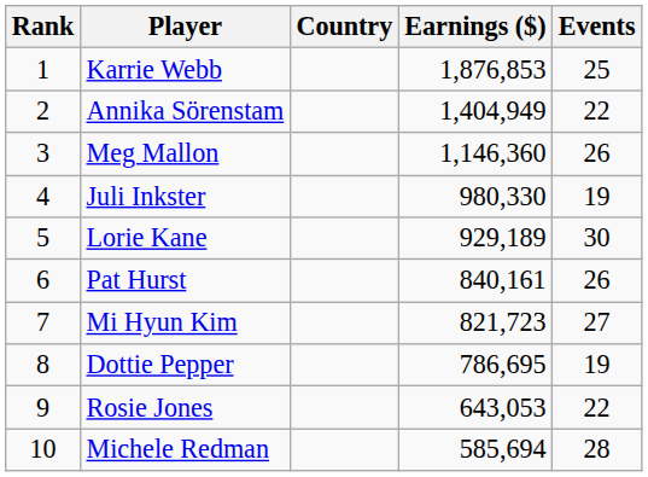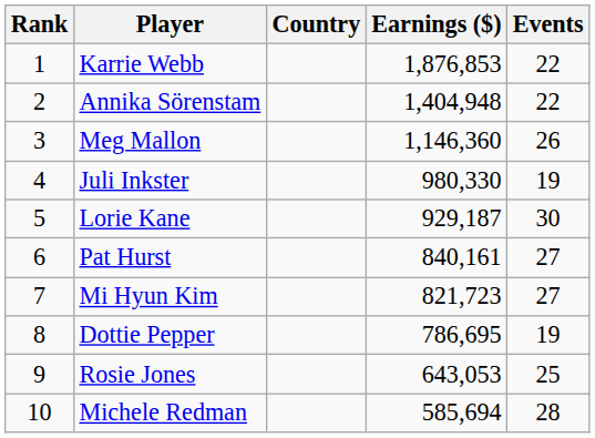 <table class=wikitable style=text-align:center>
 <tr>
 <th>Rank</th>
 <th>Player</th>
 <th>Country</th>
 <th>Earnings ($)</th>
 <th>Events</th>
 </tr>
 <tr>
 <td>1</td>
 <td align=left><a href='#'>Karrie Webb</a></td>
 <td align=left></td>
 <td align=right>1,876,853</td>
-<td>25</td>
+<td>22</td>
 </tr>
 <tr>
 <td>2</td>
 <td align=left><a href='#'>Annika Sörenstam</a></td>
 <td align=left></td>
-<td align=right>1,404,949</td>
+<td align=right>1,404,948</td>
 <td>22</td>
 </tr>
 <tr>
 <td>3</td>
 <td align=left><a href='#'>Meg Mallon</a></td>
 <td align=left></td>
 <td align=right>1,146,360</td>
 <td>26</td>
 </tr>
 <tr>
 <td>4</td>
 <td align=left><a href='#'>Juli Inkster</a></td>
 <td align=left></td>
 <td align=right>980,330</td>
 <td>19</td>
 </tr>
 <tr>
 <td>5</td>
 <td align=left><a href='#'>Lorie Kane</a></td>
 <td align=left></td>
-<td align=right>929,189</td>
+<td align=right>929,187</td>
 <td>30</td>
 </tr>
 <tr>
 <td>6</td>
 <td align=left><a href='#'>Pat Hurst</a></td>
 <td align=left></td>
 <td align=right>840,161</td>
-<td>26</td>
+<td>27</td>
 </tr>
 <tr>
 <td>7</td>
 <td align=left><a href='#'>Mi Hyun Kim</a></td>
 <td align=left></td>
 <td align=right>821,723</td>
 <td>27</td>
 </tr>
 <tr>
 <td>8</td>
 <td align=left><a href='#'>Dottie Pepper</a></td>
 <td align=left></td>
 <td align=right>786,695</td>
 <td>19</td>
 </tr>
 <tr>
 <td>9</td>
 <td align=left><a href='#'>Rosie Jones</a></td>
 <td align=left></td>
 <td align=right>643,053</td>
-<td>22</td>
+<td>25</td>
 </tr>
 <tr>
 <td>10</td>
 <td align=left><a href='#'>Michele Redman</a></td>
 <td align=left></td>
 <td align=right>585,694</td>
 <td>28</td>
 </tr>
 </table>
